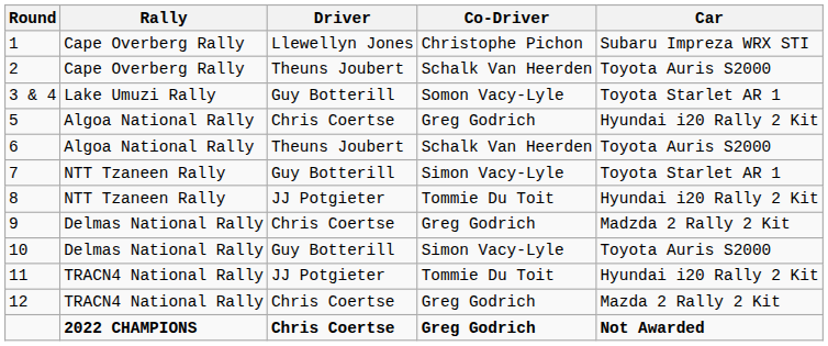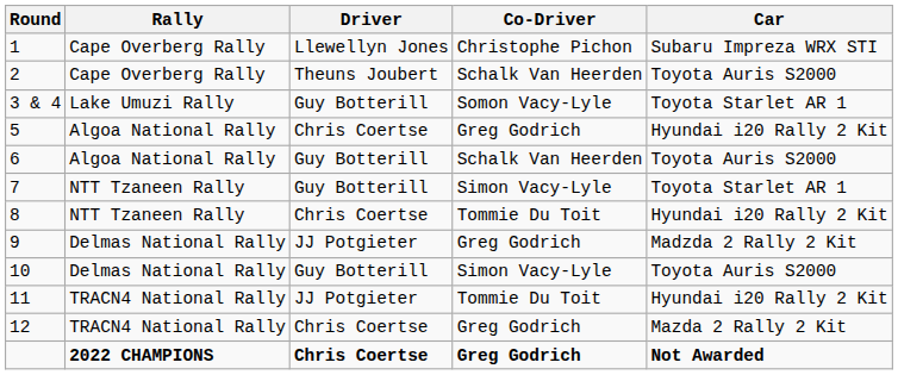 <table class="wikitable">
 <tr>
 <th>Round</th>
 <th>Rally</th>
 <th>Driver</th>
 <th>Co-Driver</th>
 <th>Car</th>
 </tr>
 <tr>
 <td>1</td>
 <td>Cape Overberg Rally</td>
 <td>Llewellyn Jones</td>
 <td>Christophe Pichon</td>
 <td>Subaru Impreza WRX STI</td>
 </tr>
 <tr>
 <td>2</td>
 <td>Cape Overberg Rally</td>
 <td>Theuns Joubert</td>
 <td>Schalk Van Heerden</td>
 <td>Toyota Auris S2000</td>
 </tr>
 <tr>
 <td>3 & 4</td>
 <td>Lake Umuzi Rally</td>
 <td>Guy Botterill</td>
 <td>Somon Vacy-Lyle</td>
 <td>Toyota Starlet AR 1</td>
 </tr>
 <tr>
 <td>5</td>
 <td>Algoa National Rally</td>
 <td>Chris Coertse</td>
 <td>Greg Godrich</td>
 <td>Hyundai i20 Rally 2 Kit</td>
 </tr>
 <tr>
 <td>6</td>
 <td>Algoa National Rally</td>
-<td>Theuns Joubert</td>
+<td>Guy Botterill</td>
 <td>Schalk Van Heerden</td>
 <td>Toyota Auris S2000</td>
 </tr>
 <tr>
 <td>7</td>
 <td>NTT Tzaneen Rally</td>
 <td>Guy Botterill</td>
 <td>Simon Vacy-Lyle</td>
 <td>Toyota Starlet AR 1</td>
 </tr>
 <tr>
 <td>8</td>
 <td>NTT Tzaneen Rally</td>
-<td>JJ Potgieter</td>
+<td>Chris Coertse</td>
 <td>Tommie Du Toit</td>
 <td>Hyundai i20 Rally 2 Kit</td>
 </tr>
 <tr>
 <td>9</td>
 <td>Delmas National Rally</td>
-<td>Chris Coertse</td>
+<td>JJ Potgieter</td>
 <td>Greg Godrich</td>
 <td>Madzda 2 Rally 2 Kit</td>
 </tr>
 <tr>
 <td>10</td>
 <td>Delmas National Rally</td>
 <td>Guy Botterill</td>
 <td>Simon Vacy-Lyle</td>
 <td>Toyota Auris S2000</td>
 </tr>
 <tr>
 <td>11</td>
 <td>TRACN4 National Rally</td>
 <td>JJ Potgieter</td>
 <td>Tommie Du Toit</td>
 <td>Hyundai i20 Rally 2 Kit</td>
 </tr>
 <tr>
 <td>12</td>
 <td>TRACN4 National Rally</td>
 <td>Chris Coertse</td>
 <td>Greg Godrich</td>
 <td>Mazda 2 Rally 2 Kit</td>
 </tr>
 <tr>
 <td></td>
 <td><strong>2022 CHAMPIONS</strong></td>
 <td><strong>Chris Coertse</strong></td>
 <td><strong>Greg Godrich</strong></td>
 <td><strong>Not Awarded</strong></td>
 </tr>
 </table>
